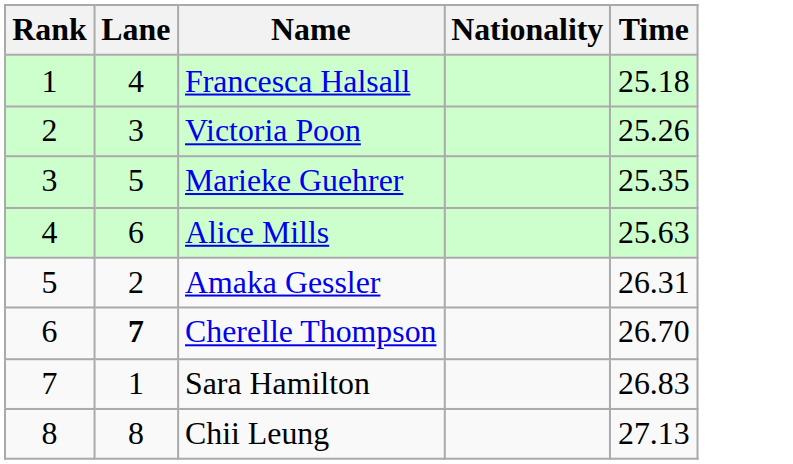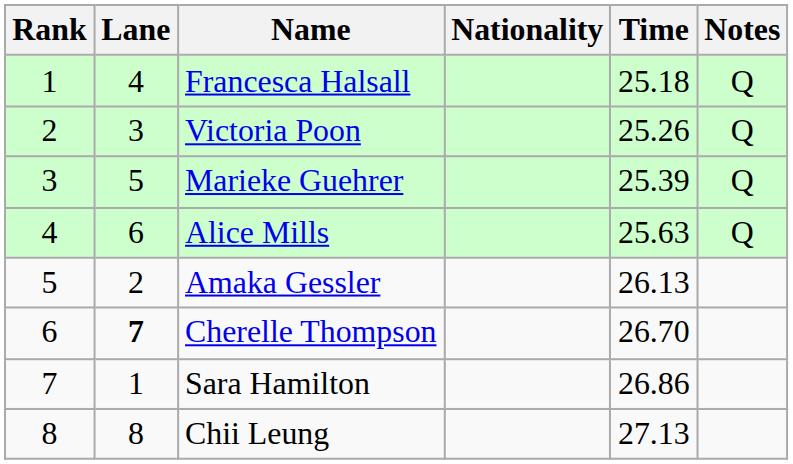 <table class="wikitable sortable" style="text-align:center">
 <tr>
 <th>Rank</th>
 <th>Lane</th>
 <th>Name</th>
 <th>Nationality</th>
 <th>Time</th>
+<th>Notes</th>
 </tr>
 <tr bgcolor=ccffcc>
 <td>1</td>
 <td>4</td>
 <td align=left><a href='#'>Francesca Halsall</a></td>
 <td align=left></td>
 <td>25.18</td>
+<td>Q</td>
 </tr>
 <tr bgcolor=ccffcc>
 <td>2</td>
 <td>3</td>
 <td align=left><a href='#'>Victoria Poon</a></td>
 <td align=left></td>
 <td>25.26</td>
+<td>Q</td>
 </tr>
 <tr bgcolor=ccffcc>
 <td>3</td>
 <td>5</td>
 <td align=left><a href='#'>Marieke Guehrer</a></td>
 <td align=left></td>
-<td>25.35</td>
+<td>25.39</td>
+<td>Q</td>
 </tr>
 <tr bgcolor=ccffcc>
 <td>4</td>
 <td>6</td>
 <td align=left><a href='#'>Alice Mills</a></td>
 <td align=left></td>
 <td>25.63</td>
+<td>Q</td>
 </tr>
 <tr>
 <td>5</td>
 <td>2</td>
 <td align=left><a href='#'>Amaka Gessler</a></td>
 <td align=left></td>
-<td>26.31</td>
+<td>26.13</td>
+<td></td>
 </tr>
 <tr>
 <td>6</td>
 <td><strong>7</strong></td>
 <td align=left><a href='#'>Cherelle Thompson</a></td>
 <td align=left></td>
 <td>26.70</td>
+<td></td>
 </tr>
 <tr>
 <td>7</td>
 <td>1</td>
 <td align=left>Sara Hamilton</td>
 <td align=left></td>
-<td>26.83</td>
+<td>26.86</td>
+<td></td>
 </tr>
 <tr>
 <td>8</td>
 <td>8</td>
 <td align=left>Chii Leung</td>
 <td align=left></td>
 <td>27.13</td>
+<td></td>
 </tr>
 </table>
